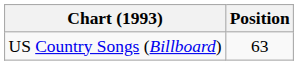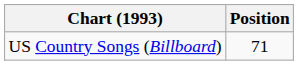 <table class="wikitable sortable">
 <tr>
 <th scope="col">Chart (1993)</th>
 <th scope="col">Position</th>
 </tr>
 <tr>
 <td>US <a href='#'>Country Songs</a> (<em><a href='#'>Billboard</a></em>)</td>
-<td align="center">63</td>
+<td align="center">71</td>
 </tr>
 </table>
